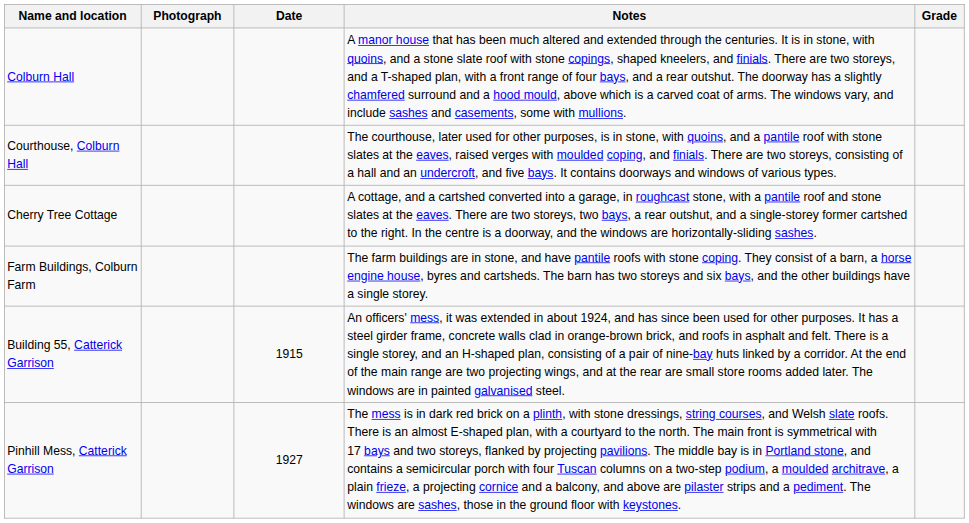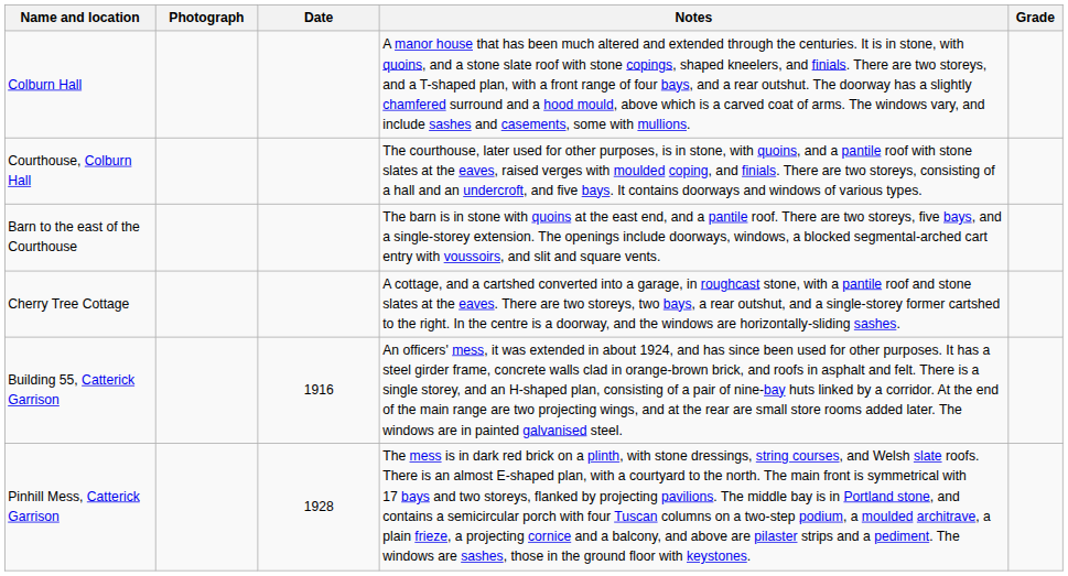 <table class="wikitable sortable plainrowheaders" style="width:100%; border:0px; text-align:left; line-height:150%">
 <tr>
 <th scope="col"  style="width:150px">Name and location</th>
 <th scope="col"  style="width:100px" class="unsortable">Photograph</th>
 <th scope="col"  style="width:120px">Date</th>
 <th scope="col"  style="width:650px" class="unsortable">Notes</th>
 <th scope="col"  style="width:50px">Grade</th>
 </tr>
 <tr>
 <td><a href='#'>Colburn Hall</a><br><small></small></td>
 <td></td>
 <td align="center"></td>
 <td>A <a href='#'>manor house</a> that has been much altered and extended through the centuries.  It is in stone, with <a href='#'>quoins</a>, and a stone slate roof with stone <a href='#'>copings</a>, shaped kneelers, and <a href='#'>finials</a>.  There are two storeys, and a T-shaped plan, with a front range of four <a href='#'>bays</a>, and a rear outshut.  The doorway has a slightly <a href='#'>chamfered</a> surround and a <a href='#'>hood mould</a>, above which is a carved coat of arms.  The windows vary, and include <a href='#'>sashes</a> and <a href='#'>casements</a>, some with <a href='#'>mullions</a>.</td>
 <td align="center" ></td>
 </tr>
 <tr>
 <td>Courthouse, <a href='#'>Colburn Hall</a><br><small></small></td>
 <td></td>
 <td align="center"></td>
 <td>The courthouse, later used for other purposes, is in stone, with <a href='#'>quoins</a>, and a <a href='#'>pantile</a> roof with stone slates at the <a href='#'>eaves</a>, raised verges with <a href='#'>moulded</a> <a href='#'>coping</a>, and <a href='#'>finials</a>.  There are two storeys, consisting of a hall and an <a href='#'>undercroft</a>, and five <a href='#'>bays</a>.  It contains doorways and windows of various types.</td>
 <td align="center" ></td>
 </tr>
 <tr>
+<td>Barn to the east of the Courthouse<br><small></small></td>
+<td></td>
+<td align="center"></td>
+<td>The barn is in stone with <a href='#'>quoins</a> at the east end, and a <a href='#'>pantile</a> roof.  There are two storeys, five <a href='#'>bays</a>, and a single-storey extension.  The openings include doorways, windows, a blocked segmental-arched cart entry with <a href='#'>voussoirs</a>, and slit and square vents.</td>
+<td align="center" ></td>
+</tr>
+<tr>
 <td>Cherry Tree Cottage<br><small></small></td>
 <td></td>
 <td align="center"></td>
 <td>A cottage, and a cartshed converted into a garage, in <a href='#'>roughcast</a> stone, with a <a href='#'>pantile</a> roof and stone slates at the <a href='#'>eaves</a>.  There are two storeys, two <a href='#'>bays</a>, a rear outshut, and a single-storey former cartshed to the right.  In the centre is a doorway, and the windows are horizontally-sliding <a href='#'>sashes</a>.</td>
 <td align="center" ></td>
 </tr>
 <tr>
-<td>Farm Buildings, Colburn Farm<br><small></small></td>
-<td></td>
-<td align="center"></td>
-<td>The farm buildings are in stone, and have <a href='#'>pantile</a> roofs with stone <a href='#'>coping</a>.  They consist of a barn, a <a href='#'>horse engine house</a>, byres and cartsheds.  The barn has two storeys and six <a href='#'>bays</a>, and the other buildings have a single storey.</td>
-<td align="center" ></td>
-</tr>
-<tr>
 <td>Building 55, <a href='#'>Catterick Garrison</a><br><small></small></td>
 <td></td>
-<td align="center">1915</td>
+<td align="center">1916</td>
 <td>An officers' <a href='#'>mess</a>, it was extended in about 1924, and has since been used for other purposes.  It has a steel girder frame, concrete walls clad in orange-brown brick, and roofs in asphalt and felt.  There is a single storey, and an H-shaped plan, consisting of a pair of nine-<a href='#'>bay</a> huts linked by a corridor.  At the end of the main range are two projecting wings, and at the rear are small store rooms added later.  The windows are in painted <a href='#'>galvanised</a> steel.</td>
 <td align="center" ></td>
 </tr>
 <tr>
 <td>Pinhill Mess, <a href='#'>Catterick Garrison</a><br><small></small></td>
 <td></td>
-<td align="center">1927</td>
+<td align="center">1928</td>
 <td>The <a href='#'>mess</a> is in dark red brick on a <a href='#'>plinth</a>, with stone dressings, <a href='#'>string courses</a>, and Welsh <a href='#'>slate</a> roofs.  There is an almost E-shaped plan, with a courtyard to the north.  The main front is symmetrical with 17 <a href='#'>bays</a> and two storeys, flanked by projecting <a href='#'>pavilions</a>.  The middle bay is in <a href='#'>Portland stone</a>, and contains a semicircular porch with four <a href='#'>Tuscan</a> columns on a two-step <a href='#'>podium</a>, a <a href='#'>moulded</a> <a href='#'>architrave</a>, a plain <a href='#'>frieze</a>, a projecting <a href='#'>cornice</a> and a balcony, and above are <a href='#'>pilaster</a> strips and a <a href='#'>pediment</a>.  The windows are <a href='#'>sashes</a>, those in the ground floor with <a href='#'>keystones</a>.</td>
 <td align="center" ></td>
 </tr>
 <tr>
 </tr>
 </table>
